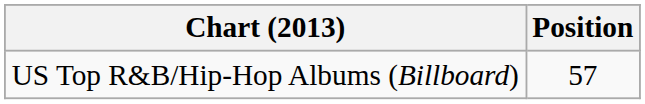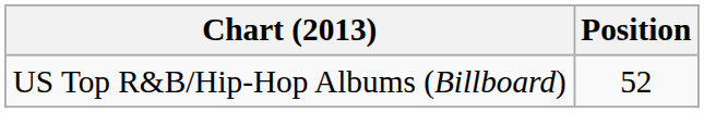 <table class="wikitable">
 <tr>
 <th>Chart (2013)</th>
 <th>Position</th>
 </tr>
 <tr>
 <td>US Top R&B/Hip-Hop Albums (<em>Billboard</em>)</td>
-<td style="text-align:center">57</td>
+<td style="text-align:center">52</td>
 </tr>
 </table>
